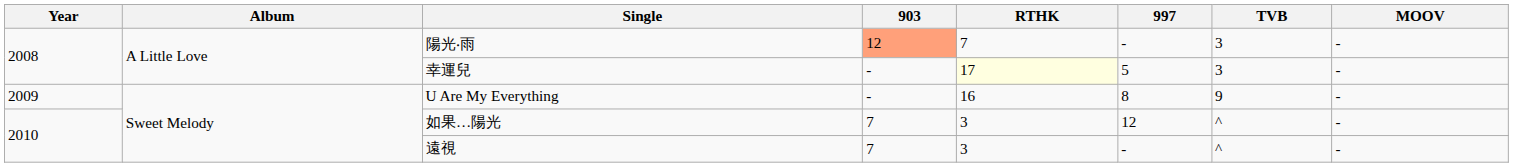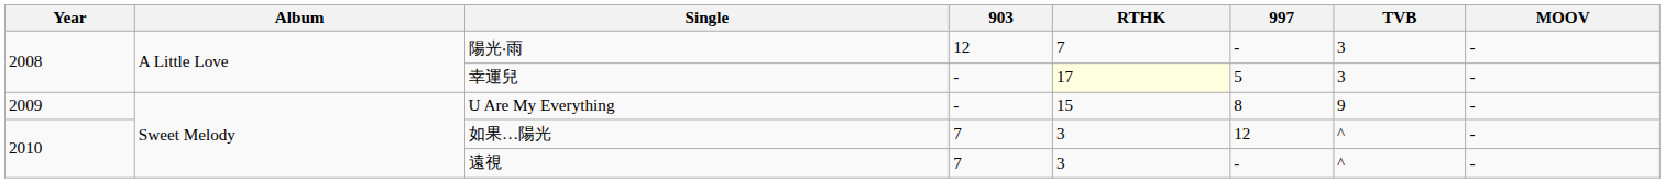 <table class="wikitable" style="width: 100%;">
 <tr>
 <th>Year</th>
 <th>Album</th>
 <th>Single</th>
 <th>903</th>
 <th>RTHK</th>
 <th>997</th>
 <th>TVB</th>
 <th>MOOV</th>
 </tr>
 <tr>
 <td rowspan="2">2008</td>
 <td rowspan="2">A Little Love</td>
 <td>陽光‧雨</td>
-<td style="background: lightsalmon;">12</td>
+<td>12</td>
 <td>7</td>
 <td>-</td>
 <td>3</td>
 <td>-</td>
 </tr>
 <tr>
 <td>幸運兒</td>
 <td>-</td>
 <td style="background: lightyellow;">17</td>
 <td>5</td>
 <td>3</td>
 <td>-</td>
 </tr>
 <tr>
 <td>2009</td>
 <td rowspan="3">Sweet Melody</td>
 <td>U Are My Everything</td>
 <td>-</td>
-<td>16</td>
+<td>15</td>
 <td>8</td>
 <td>9</td>
 <td>-</td>
 </tr>
 <tr>
 <td rowspan="2">2010</td>
 <td>如果…陽光</td>
 <td>7</td>
 <td>3</td>
 <td>12</td>
 <td>^</td>
 <td>-</td>
 </tr>
 <tr>
 <td>遠視</td>
 <td>7</td>
 <td>3</td>
 <td>-</td>
 <td>^</td>
 <td>-</td>
 </tr>
 </table>
